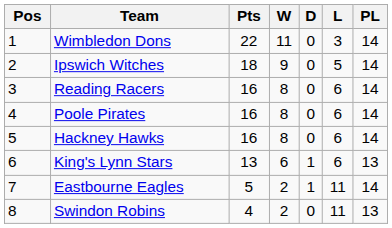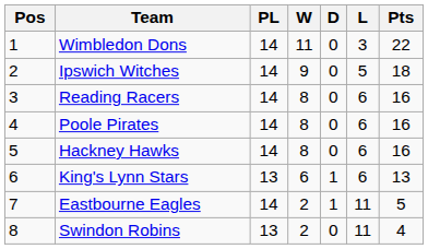 <table class=wikitable width="400">
 <tr>
 <th>Pos</th>
 <th>Team</th>
-<th>Pts</th>
+<th>PL</th>
 <th>W</th>
 <th>D</th>
 <th>L</th>
-<th>PL</th>
+<th>Pts</th>
 </tr>
 <tr>
 <td>1</td>
 <td><a href='#'>Wimbledon Dons</a></td>
-<td align="center">22</td>
+<td align="center">14</td>
 <td align="center">11</td>
 <td align="center">0</td>
 <td align="center">3</td>
-<td align="center">14</td>
+<td align="center">22</td>
 </tr>
 <tr>
 <td>2</td>
 <td><a href='#'>Ipswich Witches</a></td>
-<td align="center">18</td>
+<td align="center">14</td>
 <td align="center">9</td>
 <td align="center">0</td>
 <td align="center">5</td>
-<td align="center">14</td>
+<td align="center">18</td>
 </tr>
 <tr>
 <td>3</td>
 <td><a href='#'>Reading Racers</a></td>
-<td align="center">16</td>
+<td align="center">14</td>
 <td align="center">8</td>
 <td align="center">0</td>
 <td align="center">6</td>
-<td align="center">14</td>
+<td align="center">16</td>
 </tr>
 <tr>
 <td>4</td>
 <td><a href='#'>Poole Pirates</a></td>
-<td align="center">16</td>
+<td align="center">14</td>
 <td align="center">8</td>
 <td align="center">0</td>
 <td align="center">6</td>
-<td align="center">14</td>
+<td align="center">16</td>
 </tr>
 <tr>
 <td>5</td>
 <td><a href='#'>Hackney Hawks</a></td>
-<td align="center">16</td>
+<td align="center">14</td>
 <td align="center">8</td>
 <td align="center">0</td>
 <td align="center">6</td>
-<td align="center">14</td>
+<td align="center">16</td>
 </tr>
 <tr>
 <td>6</td>
 <td><a href='#'>King's Lynn Stars</a></td>
 <td align="center">13</td>
 <td align="center">6</td>
 <td align="center">1</td>
 <td align="center">6</td>
 <td align="center">13</td>
 </tr>
 <tr>
 <td>7</td>
 <td><a href='#'>Eastbourne Eagles</a></td>
-<td align="center">5</td>
+<td align="center">14</td>
 <td align="center">2</td>
 <td align="center">1</td>
 <td align="center">11</td>
-<td align="center">14</td>
+<td align="center">5</td>
 </tr>
 <tr>
 <td>8</td>
 <td><a href='#'>Swindon Robins</a></td>
-<td align="center">4</td>
+<td align="center">13</td>
 <td align="center">2</td>
 <td align="center">0</td>
 <td align="center">11</td>
-<td align="center">13</td>
+<td align="center">4</td>
 </tr>
 </table>
